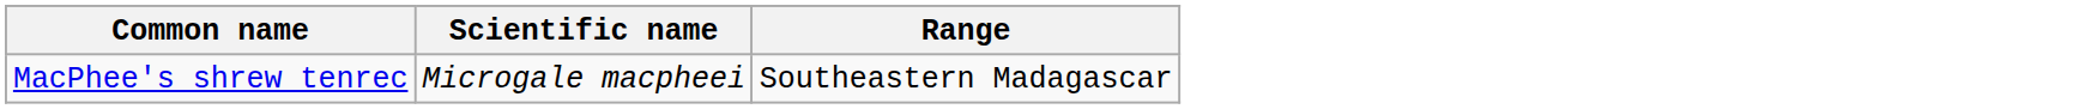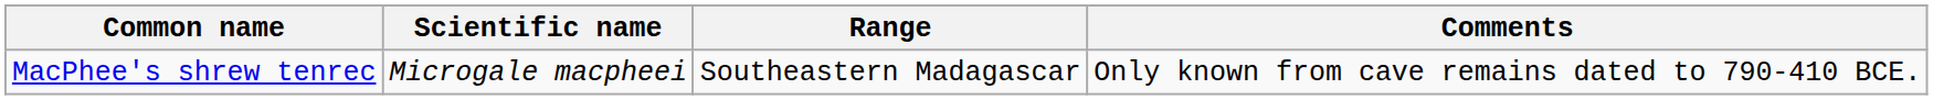 <table class="wikitable sortable">
 <tr>
 <th>Common name</th>
 <th>Scientific name</th>
 <th>Range</th>
+<th class="unsortable">Comments</th>
 </tr>
 <tr>
 <td><a href='#'>MacPhee's shrew tenrec</a></td>
 <td><em>Microgale macpheei</em></td>
 <td>Southeastern Madagascar</td>
+<td>Only known from cave remains dated to 790-410 BCE.</td>
 </tr>
 </table>
